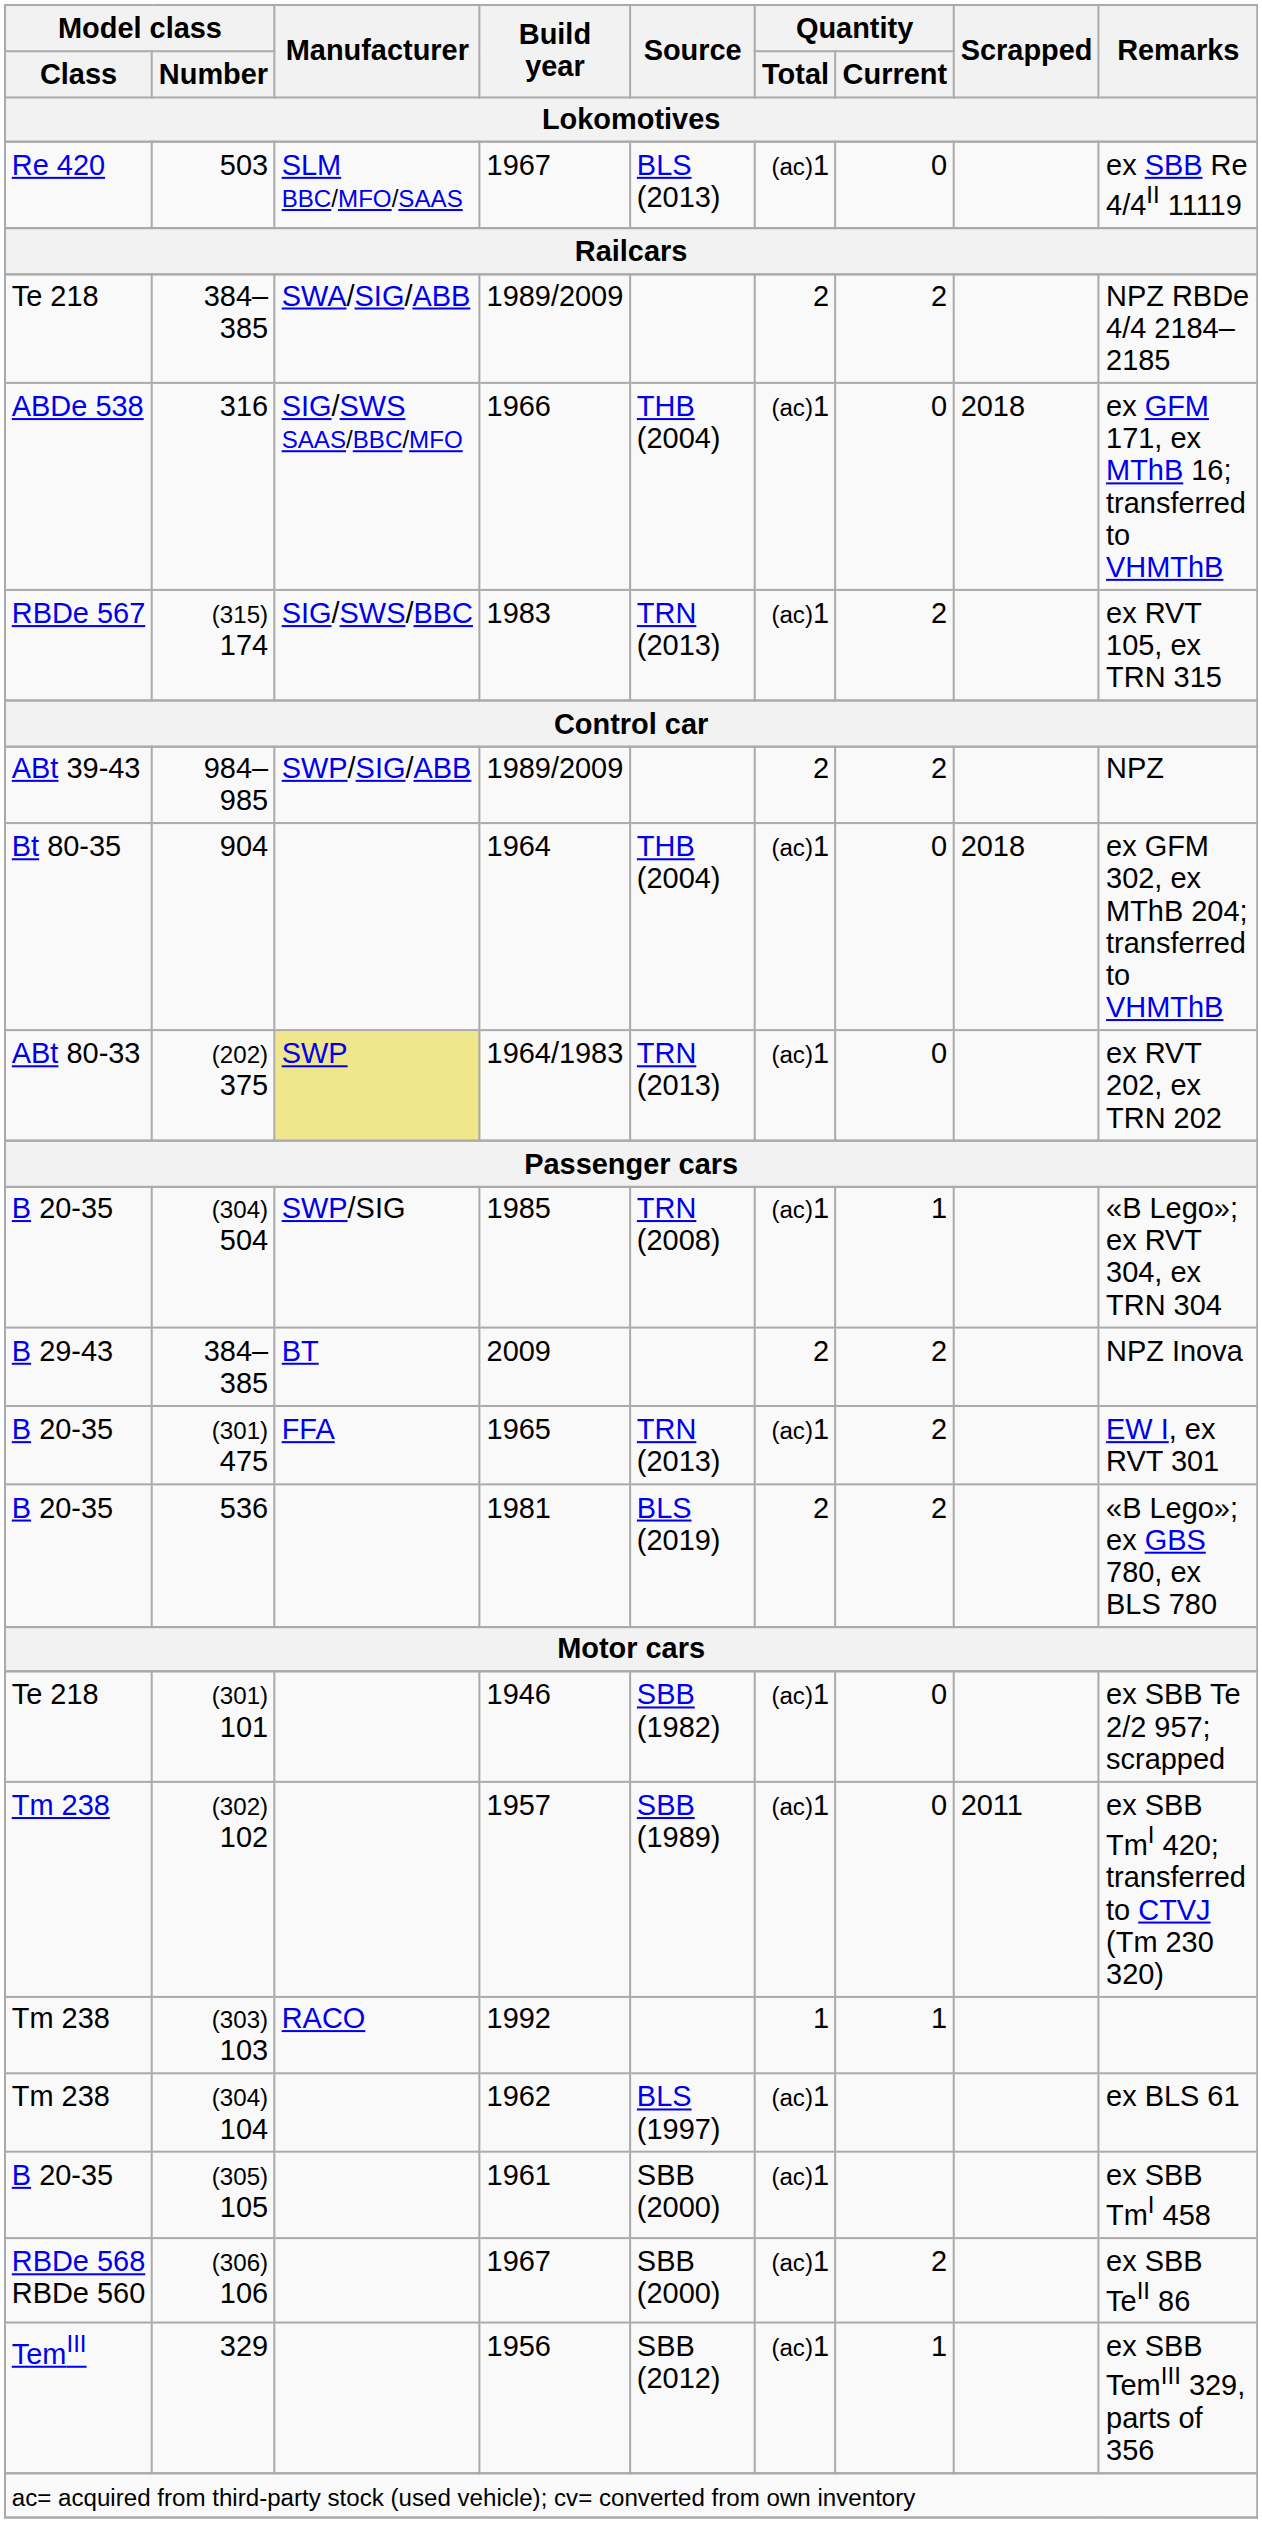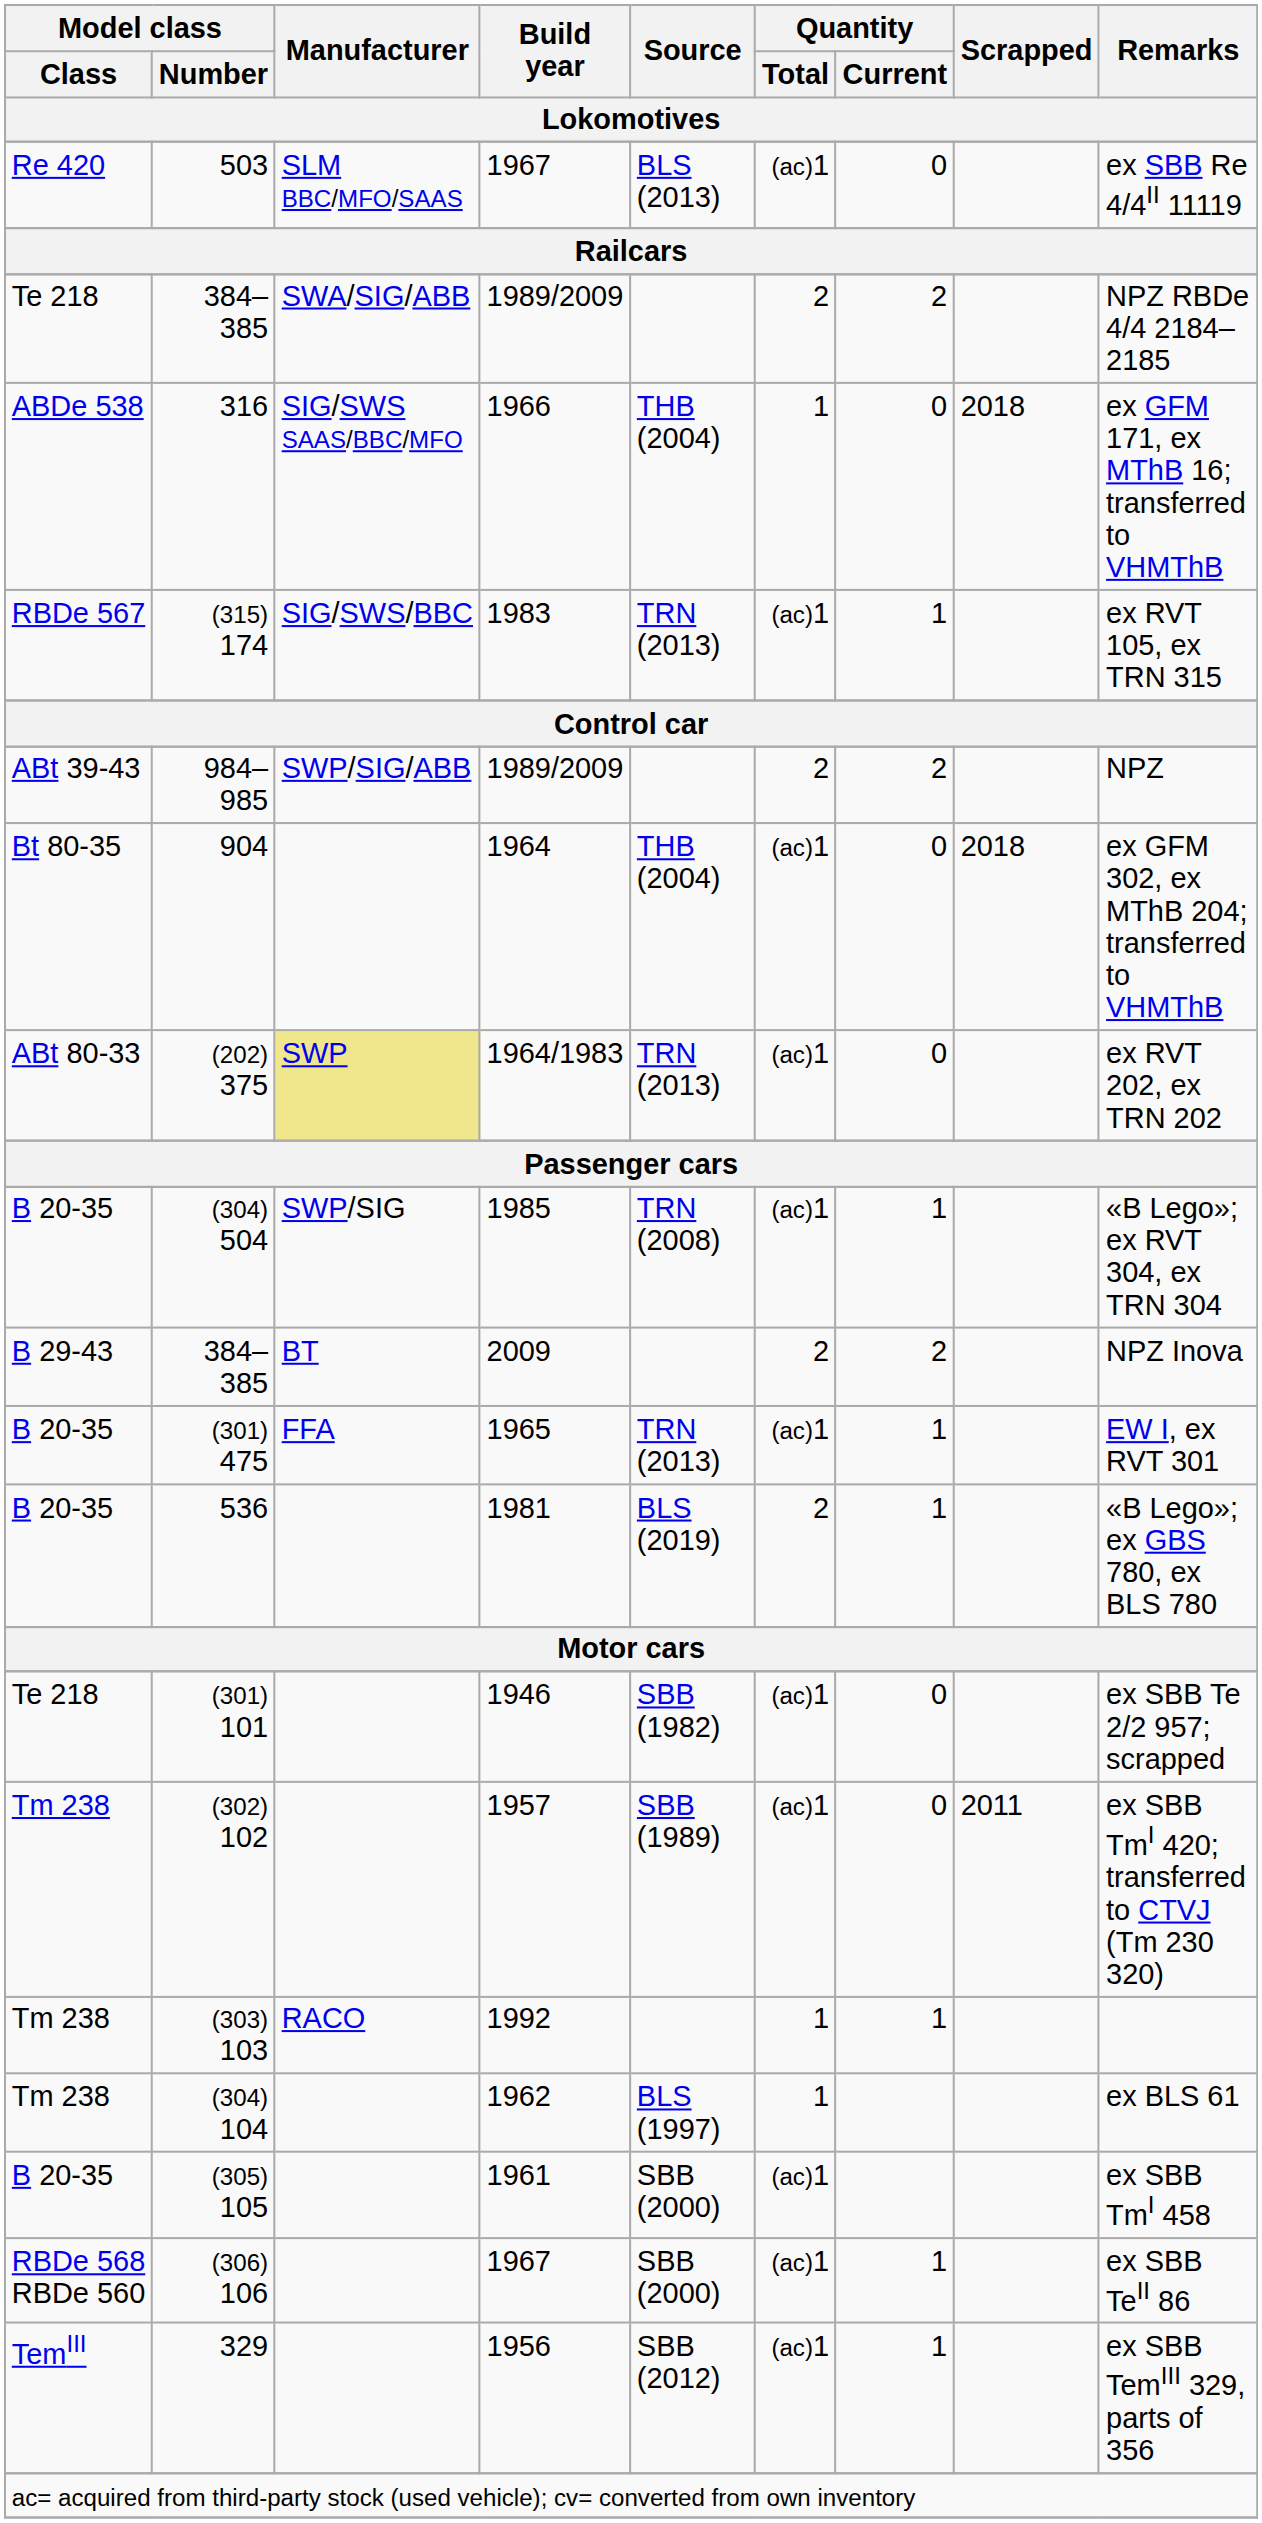 <table width="100%" class="wikitable" style="font-size:90%">
 <tr>
 <th colspan="2">Model class</th>
 <th rowspan="2" width="10%">Manufacturer</th>
 <th rowspan="2" width="10%">Build year</th>
 <th rowspan="2" width="10%">Source</th>
 <th colspan="2">Quantity</th>
 <th rowspan="2" width="10%">Scrapped</th>
 <th rowspan="2">Remarks</th>
 </tr>
 <tr>
 <th width="8%">Class</th>
 <th width="8%">Number</th>
 <th width="6%">Total</th>
 <th width="6%">Current</th>
 </tr>
 <tr>
 <th class="hintergrundfarbe8" colspan = "10">Lokomotives</th>
 </tr>
 <tr>
 </tr>
 <tr style="vertical-align:top;">
 <td><a href='#'>Re 420</a></td>
 <td style="text-align:right;">503</td>
 <td><a href='#'>SLM</a><br><small><a href='#'>BBC</a>/<a href='#'>MFO</a>/<a href='#'>SAAS</a></small></td>
 <td>1967</td>
 <td><a href='#'>BLS</a> (2013)</td>
 <td style="text-align:right;"><small>(ac)</small>1</td>
 <td style="text-align:right;">0</td>
 <td></td>
 <td>ex <a href='#'>SBB</a> Re 4/4<sup>II</sup> 11119 </td>
 </tr>
 <tr ---->
 </tr>
 <tr>
 <th class="hintergrundfarbe8" colspan = "10">Railcars</th>
 </tr>
 <tr>
 </tr>
 <tr style="vertical-align:top;">
 <td>Te 218</td>
 <td style="text-align:right;">384–385</td>
 <td><a href='#'>SWA</a>/<a href='#'>SIG</a>/<a href='#'>ABB</a></td>
 <td>1989/2009</td>
 <td></td>
 <td style="text-align:right;">2</td>
 <td style="text-align:right;">2</td>
 <td></td>
 <td>NPZ RBDe 4/4 2184–2185</td>
 </tr>
 <tr style="vertical-align:top;">
 <td><a href='#'>ABDe 538</a></td>
 <td style="text-align:right;">316</td>
 <td><a href='#'>SIG</a>/<a href='#'>SWS</a><br><small><a href='#'>SAAS</a>/<a href='#'>BBC</a>/<a href='#'>MFO</a></small></td>
 <td>1966</td>
 <td><a href='#'>THB</a> (2004)</td>
-<td style="text-align:right;"><small>(ac)</small>1</td>
+<td style="text-align:right;">1</td>
 <td style="text-align:right;">0</td>
 <td>2018</td>
 <td>ex <a href='#'>GFM</a> 171, ex <a href='#'>MThB</a> 16;<br>transferred to <a href='#'>VHMThB</a></td>
 </tr>
 <tr style="vertical-align:top;">
 <td><a href='#'>RBDe 567</a></td>
 <td style="text-align:right;"><small>(315)</small> 174</td>
 <td><a href='#'>SIG</a>/<a href='#'>SWS</a>/<a href='#'>BBC</a></td>
 <td>1983</td>
 <td><a href='#'>TRN</a> (2013)</td>
 <td style="text-align:right;"><small>(ac)</small>1</td>
-<td style="text-align:right;">2</td>
+<td style="text-align:right;">1</td>
 <td></td>
 <td>ex RVT 105, ex TRN 315 </td>
 </tr>
 <tr ---->
 </tr>
 <tr>
 <th class="hintergrundfarbe8" colspan = "10">Control car</th>
 </tr>
 <tr>
 </tr>
 <tr style="vertical-align:top;">
 <td><a href='#'>ABt</a> 39-43</td>
 <td style="text-align:right;">984–985</td>
 <td><a href='#'>SWP</a>/<a href='#'>SIG</a>/<a href='#'>ABB</a></td>
 <td>1989/2009</td>
 <td></td>
 <td style="text-align:right;">2</td>
 <td style="text-align:right;">2</td>
 <td></td>
 <td>NPZ </td>
 </tr>
 <tr style="vertical-align:top;">
 <td><a href='#'>Bt</a> 80-35</td>
 <td style="text-align:right;">904</td>
 <td></td>
 <td>1964</td>
 <td><a href='#'>THB</a> (2004)</td>
 <td style="text-align:right;"><small>(ac)</small>1</td>
 <td style="text-align:right;">0</td>
 <td>2018</td>
 <td>ex GFM 302, ex MThB 204;<br>transferred to <a href='#'>VHMThB</a></td>
 </tr>
 <tr style="vertical-align:top;">
 <td><a href='#'>ABt</a> 80-33</td>
 <td style="text-align:right;"><small>(202)</small> 375</td>
 <td style="background: khaki;"><a href='#'>SWP</a></td>
 <td>1964/1983</td>
 <td><a href='#'>TRN</a> (2013)</td>
 <td style="text-align:right;"><small>(ac)</small>1</td>
 <td style="text-align:right;">0</td>
 <td></td>
 <td>ex RVT 202, ex TRN 202 </td>
 </tr>
 <tr ---->
 </tr>
 <tr>
 <th class="hintergrundfarbe8" colspan = "10">Passenger cars</th>
 </tr>
 <tr>
 </tr>
 <tr style="vertical-align:top;">
 <td><a href='#'>B</a> 20-35</td>
 <td style="text-align:right;"><small>(304)</small> 504</td>
 <td><a href='#'>SWP</a>/SIG</td>
 <td>1985</td>
 <td><a href='#'>TRN</a> (2008)</td>
 <td style="text-align:right;"><small>(ac)</small>1</td>
 <td style="text-align:right;">1</td>
 <td></td>
 <td>«B Lego»; ex RVT 304, ex TRN 304 </td>
 </tr>
 <tr style="vertical-align:top;">
 <td><a href='#'>B</a> 29-43</td>
 <td style="text-align:right;">384–385</td>
 <td><a href='#'>BT</a></td>
 <td>2009</td>
 <td></td>
 <td style="text-align:right;">2</td>
 <td style="text-align:right;">2</td>
 <td></td>
 <td>NPZ Inova </td>
 </tr>
 <tr style="vertical-align:top;">
 <td><a href='#'>B</a> 20-35</td>
 <td style="text-align:right;"><small>(301)</small> 475</td>
 <td><a href='#'>FFA</a></td>
 <td>1965</td>
 <td><a href='#'>TRN</a> (2013)</td>
 <td style="text-align:right;"><small>(ac)</small>1</td>
-<td style="text-align:right;">2</td>
+<td style="text-align:right;">1</td>
 <td></td>
 <td><a href='#'>EW I</a>, ex RVT 301 </td>
 </tr>
 <tr style="vertical-align:top;">
 <td><a href='#'>B</a> 20-35</td>
 <td style="text-align:right;">536</td>
 <td></td>
 <td>1981</td>
 <td><a href='#'>BLS</a> (2019)</td>
 <td style="text-align:right;">2</td>
-<td style="text-align:right;">2</td>
+<td style="text-align:right;">1</td>
 <td></td>
 <td>«B Lego»; ex <a href='#'>GBS</a> 780, ex BLS 780 </td>
 </tr>
 <tr ---->
 </tr>
 <tr>
 <th class="hintergrundfarbe8" colspan = "10">Motor cars</th>
 </tr>
 <tr>
 </tr>
 <tr style="vertical-align:top;">
 <td>Te 218</td>
 <td style="text-align:right;"><small>(301)</small> 101</td>
 <td></td>
 <td>1946</td>
 <td><a href='#'>SBB</a> (1982)</td>
 <td style="text-align:right;"><small>(ac)</small>1</td>
 <td style="text-align:right;">0</td>
 <td></td>
 <td>ex SBB Te 2/2 957; scrapped</td>
 </tr>
 <tr style="vertical-align:top;">
 <td><a href='#'>Tm 238</a></td>
 <td style="text-align:right;"><small>(302)</small> 102</td>
 <td></td>
 <td>1957</td>
 <td><a href='#'>SBB</a> (1989)</td>
 <td style="text-align:right;"><small>(ac)</small>1</td>
 <td style="text-align:right;">0</td>
 <td>2011</td>
 <td>ex SBB Tm<sup>I</sup> 420;<br>transferred to <a href='#'>CTVJ</a> (Tm 230 320)</td>
 </tr>
 <tr style="vertical-align:top;">
 <td>Tm 238</td>
 <td style="text-align:right;"><small>(303)</small> 103</td>
 <td><a href='#'>RACO</a></td>
 <td>1992</td>
 <td></td>
 <td style="text-align:right;">1</td>
 <td style="text-align:right;">1</td>
 <td></td>
 <td></td>
 </tr>
 <tr style="vertical-align:top;">
 <td>Tm 238</td>
 <td style="text-align:right;"><small>(304)</small> 104</td>
 <td></td>
 <td>1962</td>
 <td><a href='#'>BLS</a> (1997)</td>
-<td style="text-align:right;"><small>(ac)</small>1</td>
+<td style="text-align:right;">1</td>
 <td style="text-align:right;"></td>
 <td></td>
 <td>ex BLS 61 </td>
 </tr>
 <tr style="vertical-align:top;">
 <td><a href='#'>B</a> 20-35</td>
 <td style="text-align:right;"><small>(305)</small> 105</td>
 <td></td>
 <td>1961</td>
 <td>SBB (2000)</td>
 <td style="text-align:right;"><small>(ac)</small>1</td>
 <td style="text-align:right;"></td>
 <td></td>
 <td>ex SBB Tm<sup>I</sup> 458 </td>
 </tr>
 <tr style="vertical-align:top;">
 <td><a href='#'>RBDe 568</a><br>RBDe 560</td>
 <td style="text-align:right;"><small>(306)</small> 106</td>
 <td></td>
 <td>1967</td>
 <td>SBB (2000)</td>
 <td style="text-align:right;"><small>(ac)</small>1</td>
-<td style="text-align:right;">2</td>
+<td style="text-align:right;">1</td>
 <td></td>
 <td>ex SBB Te<sup>II</sup> 86 </td>
 </tr>
 <tr style="vertical-align:top;">
 <td><a href='#'>Tem<sup>III</sup></a></td>
 <td style="text-align:right;">329</td>
 <td></td>
 <td>1956</td>
 <td>SBB (2012)</td>
 <td style="text-align:right;"><small>(ac)</small>1</td>
 <td style="text-align:right;">1</td>
 <td></td>
 <td>ex SBB Tem<sup>III</sup> 329, parts of 356 </td>
 </tr>
 <tr ---->
 </tr>
 <tr>
 <td class="hintergrundfarbe2" colspan = "10"><small>ac= acquired from third-party stock (used vehicle); cv= converted from own inventory</small></td>
 </tr>
 <tr>
 </tr>
 </table>
